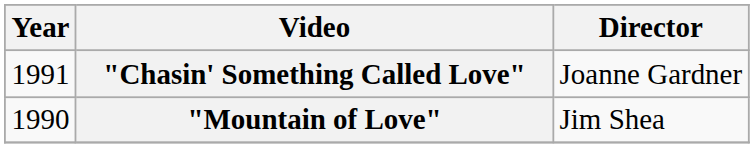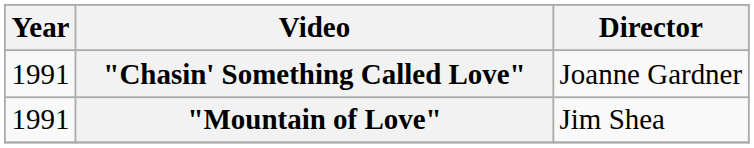 <table class="wikitable plainrowheaders">
 <tr>
 <th>Year</th>
 <th style="width:16em;">Video</th>
 <th>Director</th>
 </tr>
 <tr>
 <td>1991</td>
 <th scope="row">"Chasin' Something Called Love"</th>
 <td>Joanne Gardner</td>
 </tr>
 <tr>
-<td>1990</td>
+<td>1991</td>
 <th scope="row">"Mountain of Love"</th>
 <td>Jim Shea</td>
 </tr>
 <tr>
 </tr>
 </table>
